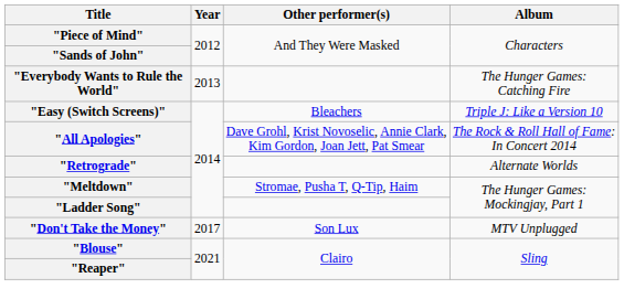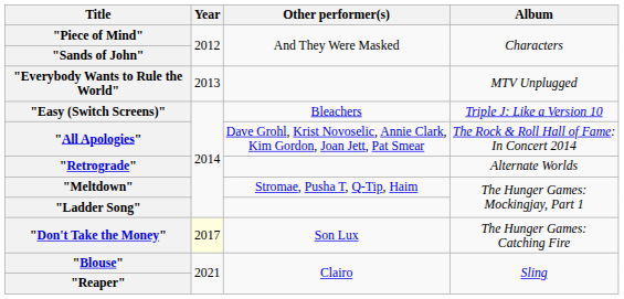 <table class="wikitable plainrowheaders" style="text-align:center;">
 <tr>
 <th scope="col" style="width:14em;">Title</th>
 <th scope="col" style="width:1em;">Year</th>
 <th scope="col">Other performer(s)</th>
 <th scope="col">Album</th>
 </tr>
 <tr>
 <th scope="row">"Piece of Mind"</th>
 <td rowspan="2">2012</td>
 <td rowspan="2">And They Were Masked</td>
 <td rowspan="2"><em>Characters</em></td>
 </tr>
 <tr>
 <th scope="row">"Sands of John"</th>
 </tr>
 <tr>
 <th scope="row">"Everybody Wants to Rule the World"</th>
 <td>2013</td>
 <td></td>
-<td><em>The Hunger Games:<br>Catching Fire</em></td>
+<td><em>MTV Unplugged</em></td>
 </tr>
 <tr>
 <th scope="row">"Easy (Switch Screens)"</th>
 <td rowspan="5">2014</td>
 <td><a href='#'>Bleachers</a></td>
 <td><em><a href='#'>Triple J: Like a Version 10</a></em></td>
 </tr>
 <tr>
 <th scope="row">"<a href='#'>All Apologies</a>"</th>
 <td><a href='#'>Dave Grohl</a>, <a href='#'>Krist Novoselic</a>, <a href='#'>Annie Clark</a>,<br> <a href='#'>Kim Gordon</a>, <a href='#'>Joan Jett</a>, <a href='#'>Pat Smear</a></td>
 <td><em><a href='#'>The Rock & Roll Hall of Fame</a>:<br> In Concert 2014</em></td>
 </tr>
 <tr>
 <th scope="row">"<a href='#'>Retrograde</a>"</th>
 <td></td>
 <td><em>Alternate Worlds</em></td>
 </tr>
 <tr>
 <th scope="row">"Meltdown"</th>
 <td><a href='#'>Stromae</a>, <a href='#'>Pusha T</a>, <a href='#'>Q-Tip</a>, <a href='#'>Haim</a></td>
 <td rowspan="2"><em>The Hunger Games:<br>Mockingjay, Part 1</em></td>
 </tr>
 <tr>
 <th scope="row">"Ladder Song"</th>
 <td></td>
 </tr>
 <tr>
 <th scope="row">"<a href='#'>Don't Take the Money</a>"</th>
-<td>2017</td>
+<td style="background: lightyellow;">2017</td>
 <td><a href='#'>Son Lux</a></td>
-<td><em>MTV Unplugged</em></td>
+<td><em>The Hunger Games:<br>Catching Fire</em></td>
 </tr>
 <tr>
 <th scope="row">"<a href='#'>Blouse</a>"</th>
 <td rowspan="2">2021</td>
 <td rowspan="2"><a href='#'>Clairo</a></td>
 <td rowspan="2"><em><a href='#'>Sling</a></em></td>
 </tr>
 <tr>
 <th scope="row">"Reaper"</th>
 </tr>
 </table>
